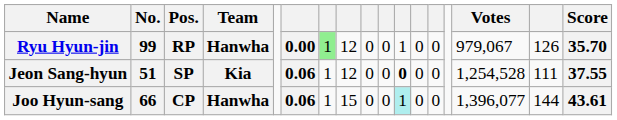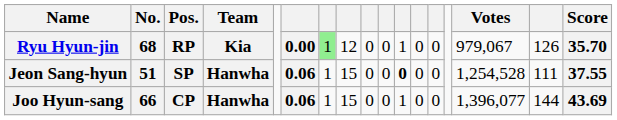 <table class="wikitable">
 <tr>
 <th>Name</th>
 <th>No.</th>
 <th>Pos.</th>
 <th>Team</th>
 <td rowspan="4"></td>
 <th></th>
 <th></th>
 <th></th>
 <th></th>
 <th></th>
 <th></th>
 <th></th>
 <th></th>
 <td rowspan="4"></td>
 <th>Votes</th>
 <th></th>
 <th>Score</th>
 </tr>
 <tr>
 <th><a href='#'>Ryu Hyun-jin</a></th>
-<th>99</th>
+<th>68</th>
 <th>RP</th>
-<th>Hanwha</th>
+<th>Kia</th>
 <th>0.00</th>
 <td style="background: lightgreen;">1</td>
 <td>12</td>
 <td>0</td>
 <td>0</td>
 <td>1</td>
 <td>0</td>
 <td>0</td>
 <td>979,067</td>
 <td>126</td>
 <th>35.70</th>
 </tr>
 <tr>
 <th>Jeon Sang-hyun</th>
 <th>51</th>
 <th>SP</th>
-<th>Kia</th>
+<th>Hanwha</th>
 <th>0.06</th>
 <td>1</td>
-<td>12</td>
+<td>15</td>
 <td>0</td>
 <td>0</td>
 <td><strong>0</strong></td>
 <td>0</td>
 <td>0</td>
 <td>1,254,528</td>
 <td>111</td>
 <th>37.55</th>
 </tr>
 <tr>
 <th>Joo Hyun-sang</th>
 <th>66</th>
 <th>CP</th>
 <th>Hanwha</th>
 <th>0.06</th>
 <td>1</td>
 <td>15</td>
 <td>0</td>
 <td>0</td>
-<td style="background: paleturquoise;">1</td>
+<td>1</td>
 <td>0</td>
 <td>0</td>
 <td>1,396,077</td>
 <td>144</td>
-<th>43.61</th>
+<th>43.69</th>
 </tr>
 </table>
